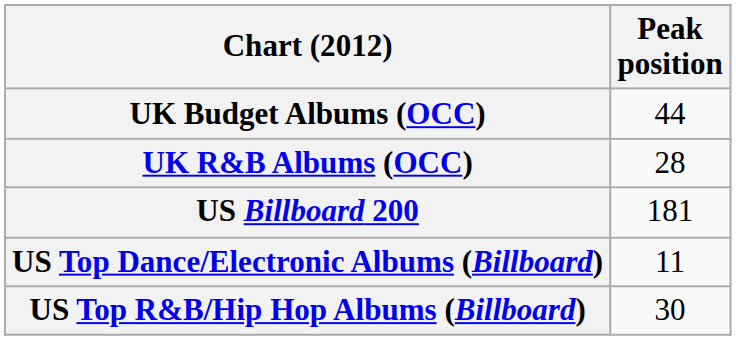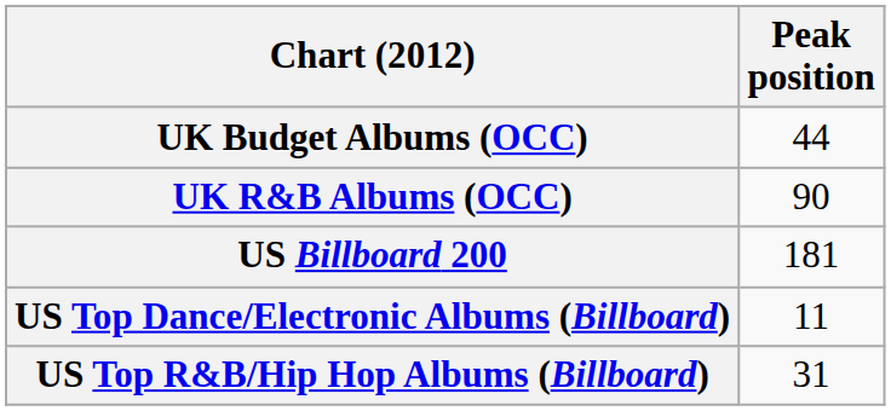 <table class="wikitable plainrowheaders sortable" style="text-align:center;">
 <tr>
 <th scope="col">Chart (2012)</th>
 <th scope="col">Peak<br>position</th>
 </tr>
 <tr>
 <th scope="row">UK Budget Albums (<a href='#'>OCC</a>)</th>
 <td>44</td>
 </tr>
 <tr>
 <th scope="row"><a href='#'>UK R&B Albums</a> (<a href='#'>OCC</a>)</th>
-<td>28</td>
+<td>90</td>
 </tr>
 <tr>
 <th scope="row">US <a href='#'><em>Billboard</em> 200</a></th>
 <td>181</td>
 </tr>
 <tr>
 <th scope="row">US <a href='#'>Top Dance/Electronic Albums</a> (<em><a href='#'>Billboard</a></em>)</th>
 <td>11</td>
 </tr>
 <tr>
 <th scope="row">US <a href='#'>Top R&B/Hip Hop Albums</a> (<em><a href='#'>Billboard</a></em>)</th>
-<td>30</td>
+<td>31</td>
 </tr>
 </table>
